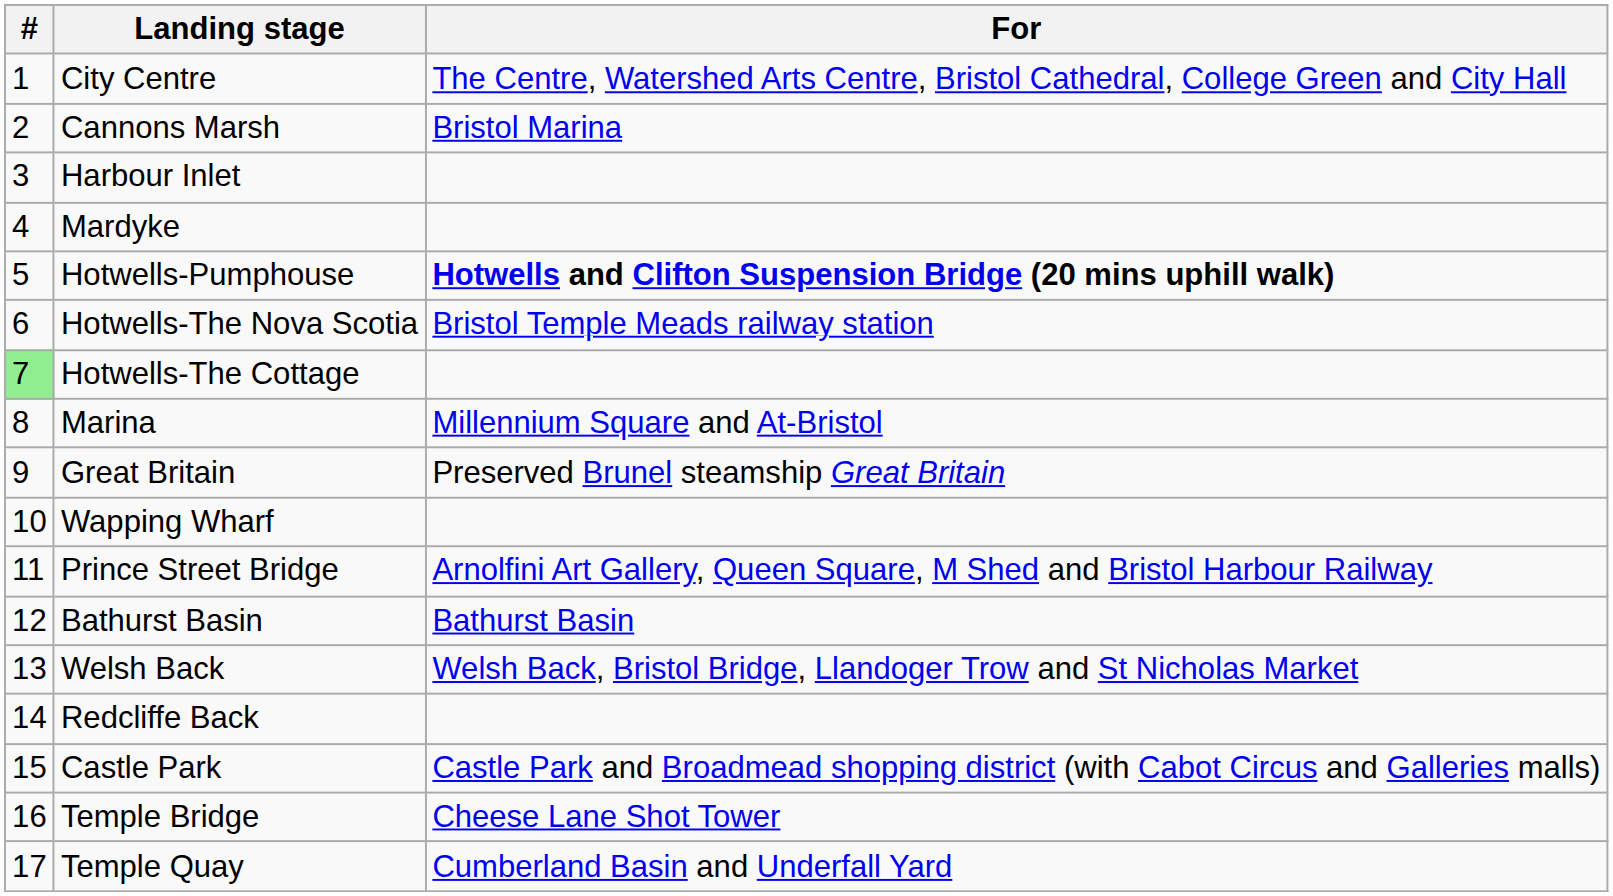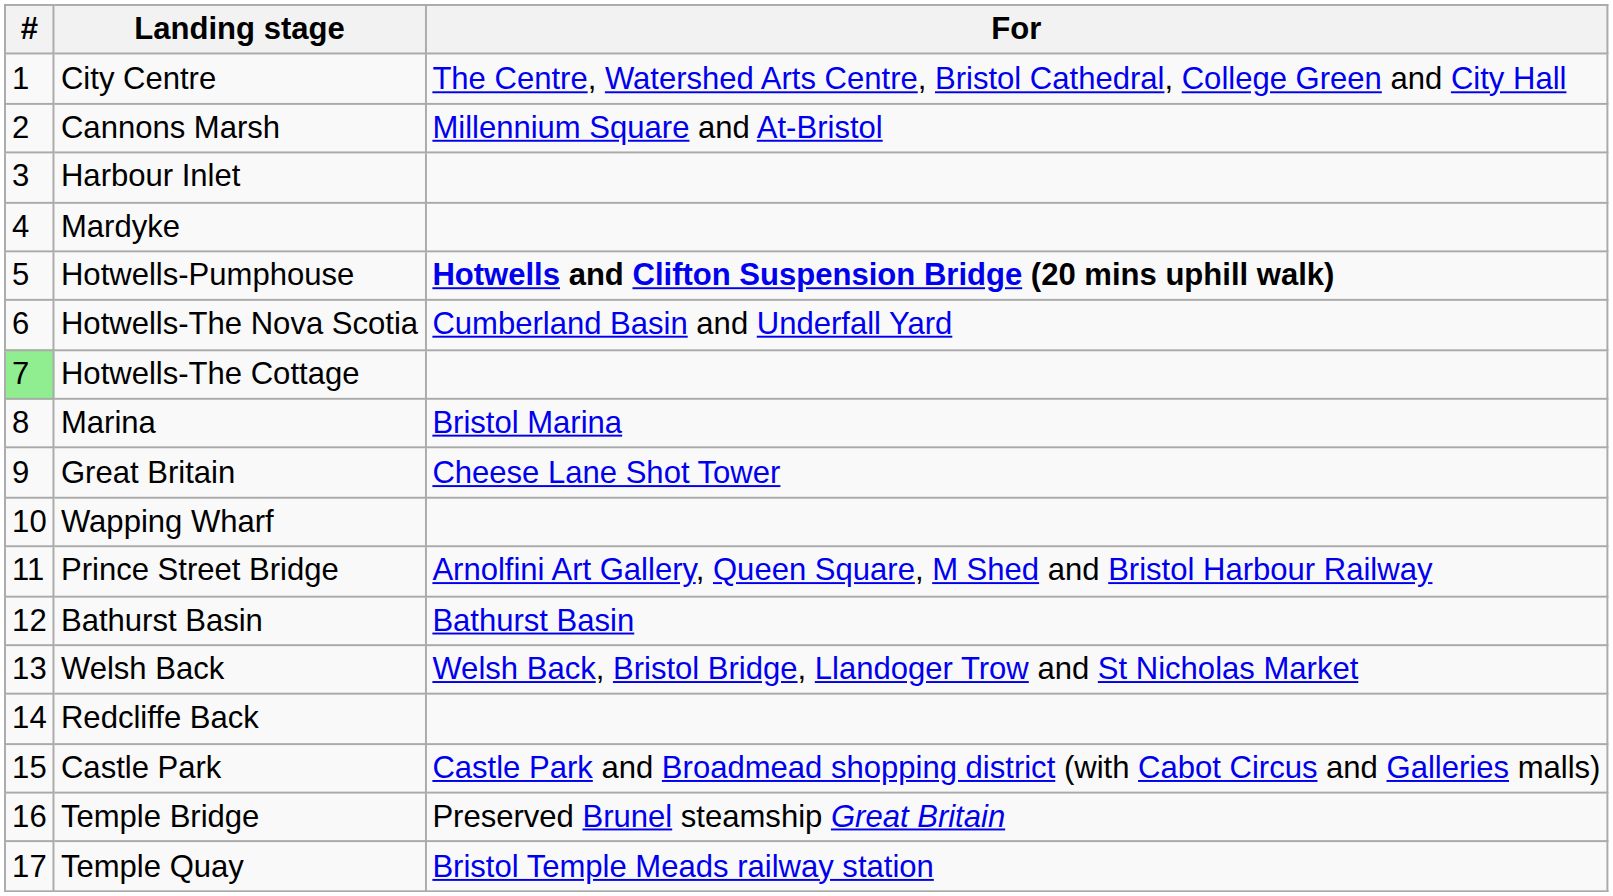 <table class="wikitable sortable">
 <tr>
 <th>#</th>
 <th>Landing stage</th>
 <th class="unsortable">For</th>
 </tr>
 <tr ->
 <td>1</td>
 <td>City Centre</td>
 <td><a href='#'>The Centre</a>, <a href='#'>Watershed Arts Centre</a>, <a href='#'>Bristol Cathedral</a>, <a href='#'>College Green</a> and <a href='#'>City Hall</a></td>
 </tr>
 <tr ->
 <td>2</td>
 <td>Cannons Marsh</td>
-<td><a href='#'>Bristol Marina</a></td>
+<td><a href='#'>Millennium Square</a> and <a href='#'>At-Bristol</a></td>
 </tr>
 <tr ->
 <td>3</td>
 <td>Harbour Inlet</td>
 </tr>
 <tr ->
 <td>4</td>
 <td>Mardyke</td>
 <td></td>
 </tr>
 <tr ->
 <td>5</td>
 <td>Hotwells-Pumphouse</td>
 <td><strong><a href='#'>Hotwells</a> and <a href='#'>Clifton Suspension Bridge</a> (20 mins uphill walk)</strong></td>
 </tr>
 <tr ->
 <td>6</td>
 <td>Hotwells-The Nova Scotia</td>
-<td><a href='#'>Bristol Temple Meads railway station</a></td>
+<td><a href='#'>Cumberland Basin</a> and <a href='#'>Underfall Yard</a></td>
 </tr>
 <tr ->
 <td style="background: lightgreen;">7</td>
 <td>Hotwells-The Cottage</td>
 <td></td>
 </tr>
 <tr ->
 <td>8</td>
 <td>Marina</td>
-<td><a href='#'>Millennium Square</a> and <a href='#'>At-Bristol</a></td>
+<td><a href='#'>Bristol Marina</a></td>
 </tr>
 <tr ->
 <td>9</td>
 <td>Great Britain</td>
-<td>Preserved <a href='#'>Brunel</a> steamship <em><a href='#'>Great Britain</a></em></td>
+<td><a href='#'>Cheese Lane Shot Tower</a></td>
 </tr>
 <tr ->
 <td>10</td>
 <td>Wapping Wharf</td>
 <td></td>
 </tr>
 <tr ->
 <td>11</td>
 <td>Prince Street Bridge</td>
 <td><a href='#'>Arnolfini Art Gallery</a>, <a href='#'>Queen Square</a>, <a href='#'>M Shed</a> and <a href='#'>Bristol Harbour Railway</a></td>
 </tr>
 <tr ->
 <td>12</td>
 <td>Bathurst Basin</td>
 <td><a href='#'>Bathurst Basin</a></td>
 </tr>
 <tr ->
 <td>13</td>
 <td>Welsh Back</td>
 <td><a href='#'>Welsh Back</a>, <a href='#'>Bristol Bridge</a>, <a href='#'>Llandoger Trow</a> and <a href='#'>St Nicholas Market</a></td>
 </tr>
 <tr ->
 <td>14</td>
 <td>Redcliffe Back</td>
 <td></td>
 </tr>
 <tr ->
 <td>15</td>
 <td>Castle Park</td>
 <td><a href='#'>Castle Park</a> and <a href='#'>Broadmead shopping district</a> (with <a href='#'>Cabot Circus</a> and <a href='#'>Galleries</a> malls)</td>
 </tr>
 <tr ->
 <td>16</td>
 <td>Temple Bridge</td>
-<td><a href='#'>Cheese Lane Shot Tower</a></td>
+<td>Preserved <a href='#'>Brunel</a> steamship <em><a href='#'>Great Britain</a></em></td>
 </tr>
 <tr ->
 <td>17</td>
 <td>Temple Quay</td>
-<td><a href='#'>Cumberland Basin</a> and <a href='#'>Underfall Yard</a></td>
+<td><a href='#'>Bristol Temple Meads railway station</a></td>
 </tr>
 <tr ->
 </tr>
 </table>
